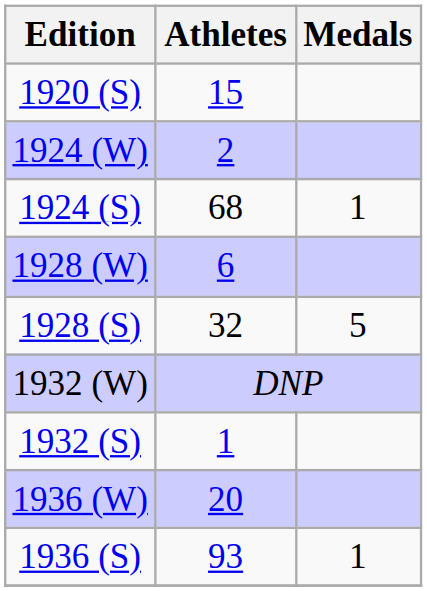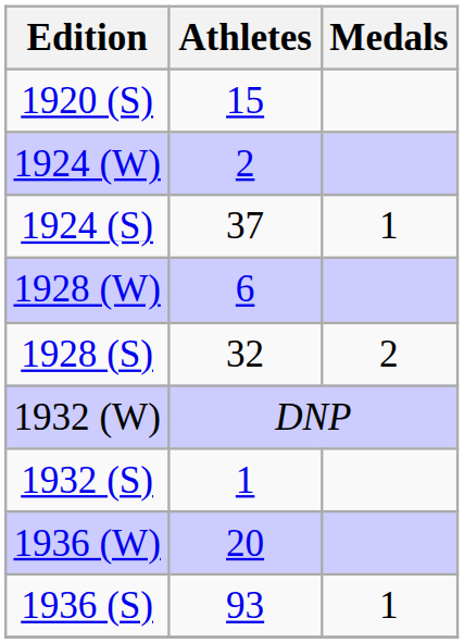 <table class="wikitable sortable" style="text-align:center;font-size:95%;float:right;margin-left:1em">
 <tr>
 <th>Edition</th>
 <th>Athletes</th>
 <th>Medals</th>
 </tr>
 <tr>
 <td><a href='#'>1920 (S)</a></td>
 <td><a href='#'>15</a></td>
 <td></td>
 </tr>
 <tr>
 <td bgcolor="ccccff"><a href='#'>1924 (W)</a></td>
 <td bgcolor="ccccff"><a href='#'>2</a></td>
 <td bgcolor="ccccff"></td>
 </tr>
 <tr>
 <td><a href='#'>1924 (S)</a></td>
-<td>68</td>
+<td>37</td>
 <td>1</td>
 </tr>
 <tr>
 <td bgcolor="ccccff"><a href='#'>1928 (W)</a></td>
 <td bgcolor="ccccff"><a href='#'>6</a></td>
 <td bgcolor="ccccff"></td>
 </tr>
 <tr>
 <td><a href='#'>1928 (S)</a></td>
 <td>32</td>
-<td>5</td>
+<td>2</td>
 </tr>
 <tr>
 <td bgcolor="ccccff"><span>1932 (W)</span></td>
 <td bgcolor="ccccff" colspan=2><em>DNP</em></td>
 </tr>
 <tr>
 <td><a href='#'>1932 (S)</a></td>
 <td><a href='#'>1</a></td>
 <td></td>
 </tr>
 <tr>
 <td bgcolor="ccccff"><a href='#'>1936 (W)</a></td>
 <td bgcolor="ccccff"><a href='#'>20</a></td>
 <td bgcolor="ccccff"></td>
 </tr>
 <tr>
 <td><a href='#'>1936 (S)</a></td>
 <td><a href='#'>93</a></td>
 <td>1</td>
 </tr>
 <tr>
 </tr>
 </table>
